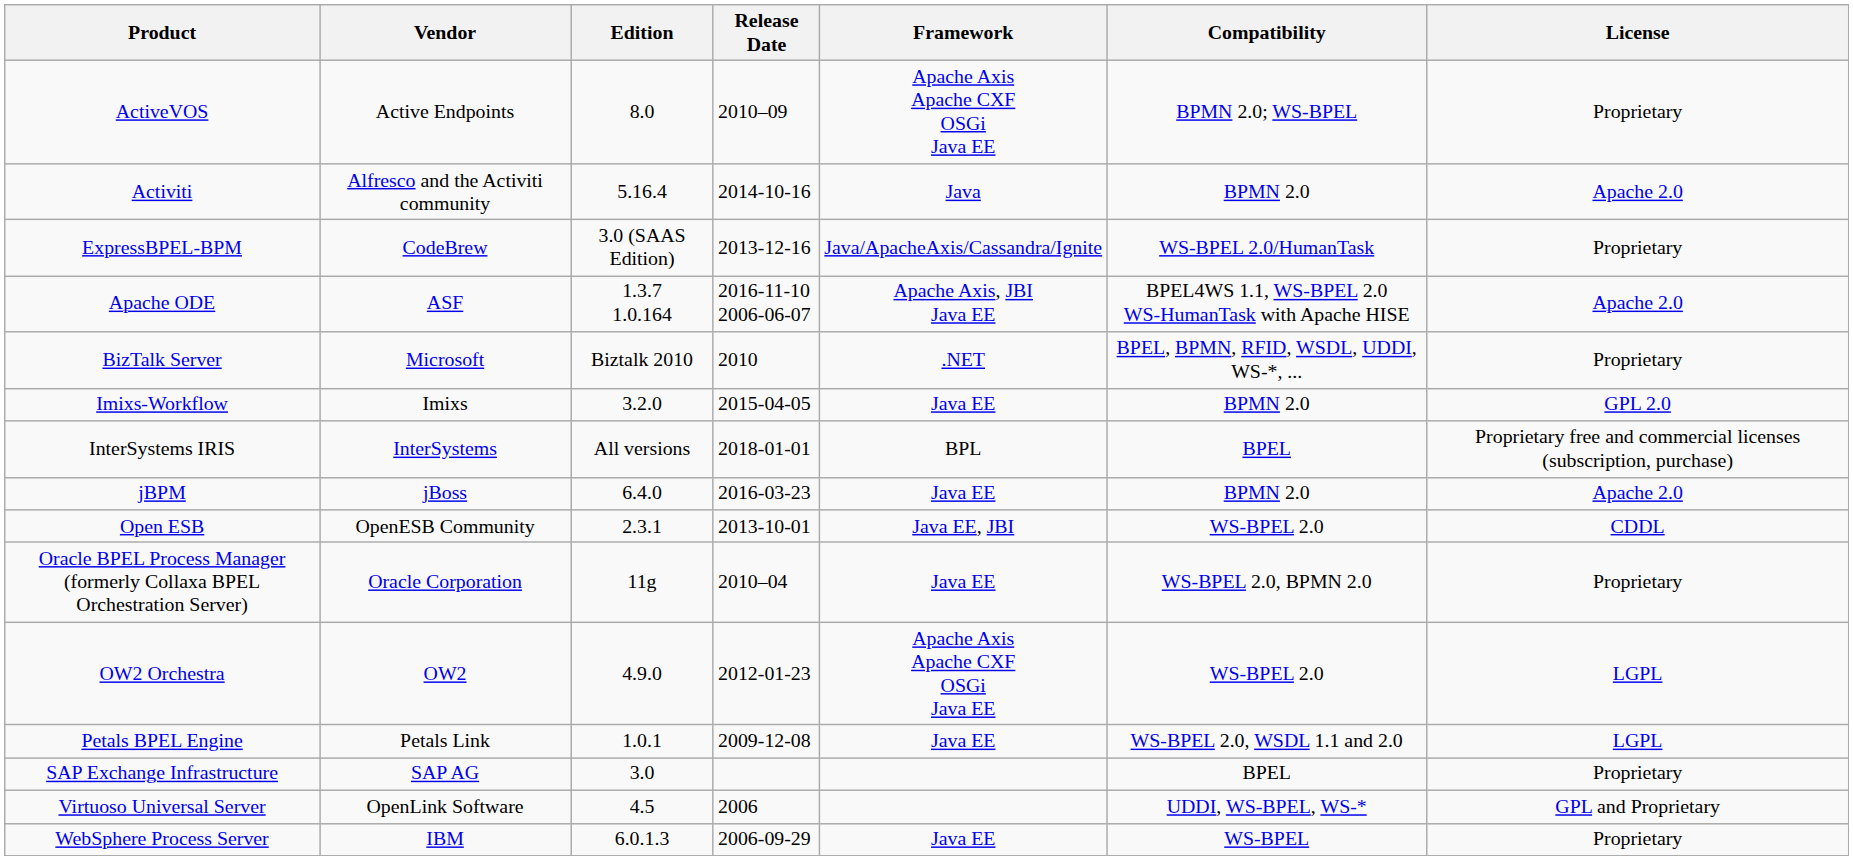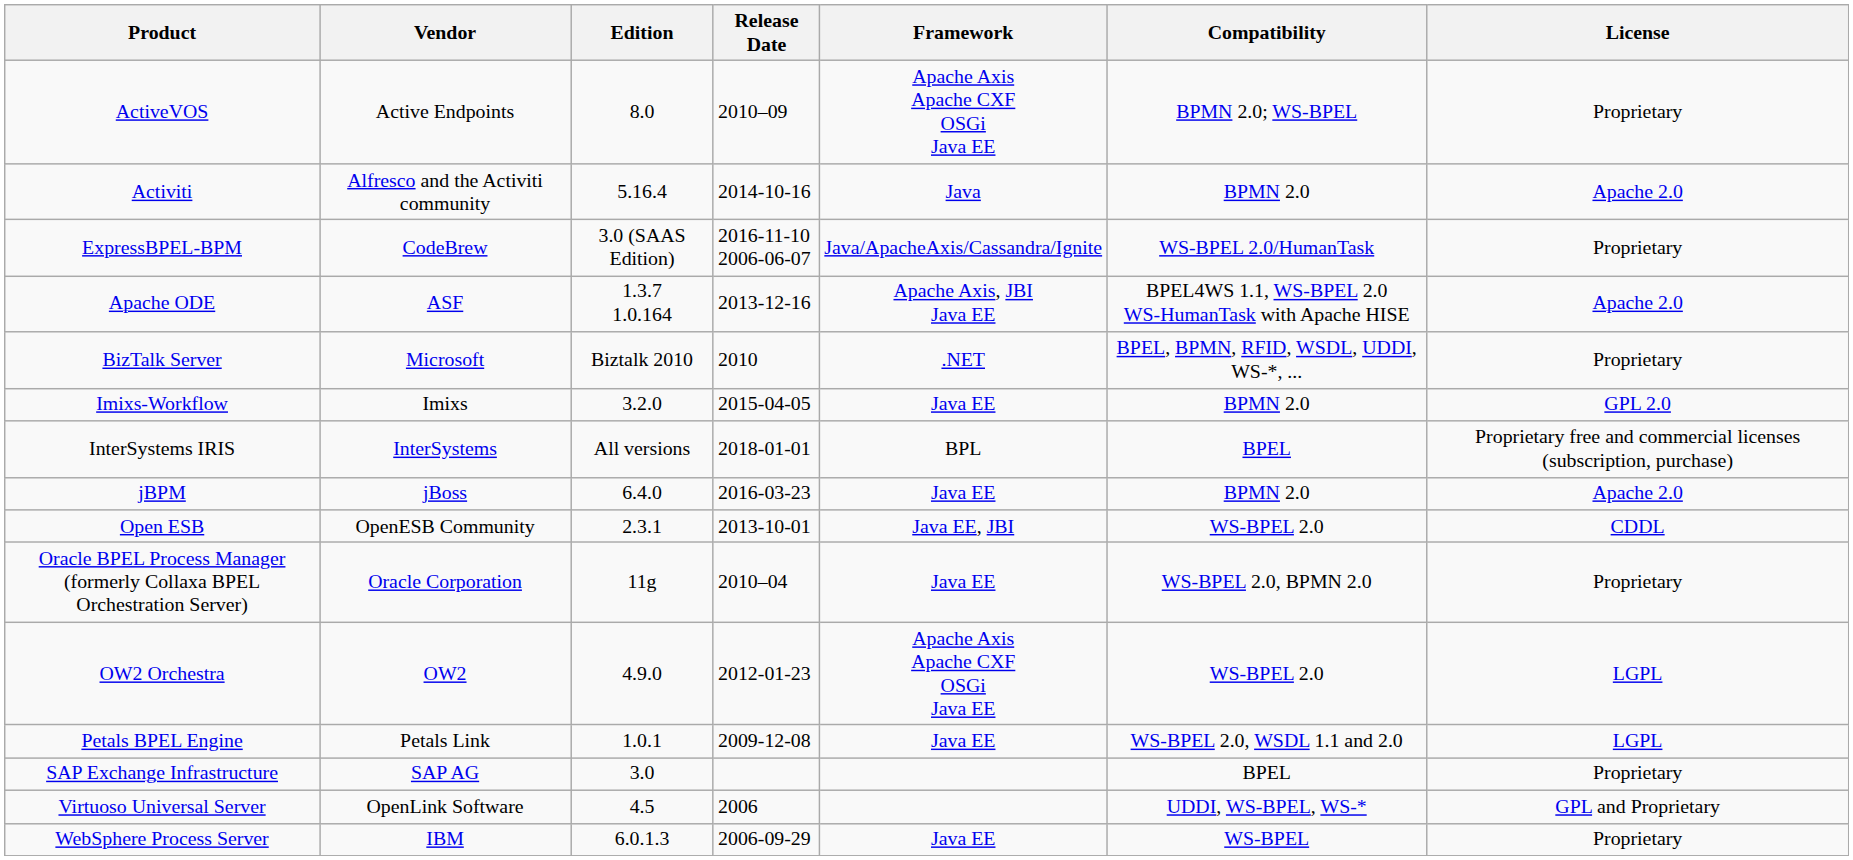 <table class="wikitable sortable" style="font-size: 85%; text-align: center; width: 100%;">
 <tr>
 <th>Product</th>
 <th>Vendor</th>
 <th>Edition</th>
 <th>Release Date</th>
 <th>Framework</th>
 <th>Compatibility</th>
 <th>License</th>
 </tr>
 <tr>
 <td><a href='#'>ActiveVOS</a></td>
 <td>Active Endpoints</td>
 <td>8.0</td>
 <td align="left">2010–09</td>
 <td><a href='#'>Apache Axis</a><br><a href='#'>Apache CXF</a><br><a href='#'>OSGi</a><br><a href='#'>Java EE</a></td>
 <td><a href='#'>BPMN</a> 2.0; <a href='#'>WS-BPEL</a></td>
 <td>Proprietary</td>
 </tr>
 <tr>
 <td><a href='#'>Activiti</a></td>
 <td><a href='#'>Alfresco</a> and the Activiti community</td>
 <td>5.16.4</td>
 <td align="left">2014-10-16</td>
 <td><a href='#'>Java</a></td>
 <td><a href='#'>BPMN</a> 2.0</td>
 <td><a href='#'>Apache 2.0</a></td>
 </tr>
 <tr>
 <td><a href='#'>ExpressBPEL-BPM</a></td>
 <td><a href='#'>CodeBrew</a></td>
 <td>3.0 (SAAS Edition)</td>
-<td align="left">2013-12-16</td>
+<td align="left">2016-11-10<br>2006-06-07</td>
 <td><a href='#'>Java/ApacheAxis/Cassandra/Ignite</a></td>
 <td><a href='#'>WS-BPEL 2.0/HumanTask</a></td>
 <td>Proprietary</td>
 </tr>
 <tr>
 <td><a href='#'>Apache ODE</a><br></td>
 <td><a href='#'>ASF</a><br></td>
 <td>1.3.7<br>1.0.164</td>
-<td align="left">2016-11-10<br>2006-06-07</td>
+<td align="left">2013-12-16</td>
 <td><a href='#'>Apache Axis</a>, <a href='#'>JBI</a><br><a href='#'>Java EE</a></td>
 <td>BPEL4WS 1.1, <a href='#'>WS-BPEL</a> 2.0<br> <a href='#'>WS-HumanTask</a> with Apache HISE</td>
 <td><a href='#'>Apache 2.0</a></td>
 </tr>
 <tr>
 <td><a href='#'>BizTalk Server</a></td>
 <td><a href='#'>Microsoft</a></td>
 <td>Biztalk 2010</td>
 <td align="left">2010</td>
 <td><a href='#'>.NET</a></td>
 <td><a href='#'>BPEL</a>, <a href='#'>BPMN</a>, <a href='#'>RFID</a>, <a href='#'>WSDL</a>, <a href='#'>UDDI</a>, WS-*, ...</td>
 <td>Proprietary</td>
 </tr>
 <tr>
 <td><a href='#'>Imixs-Workflow</a></td>
 <td>Imixs</td>
 <td>3.2.0</td>
 <td align="left">2015-04-05</td>
 <td><a href='#'>Java EE</a></td>
 <td><a href='#'>BPMN</a> 2.0</td>
 <td><a href='#'>GPL 2.0</a></td>
 </tr>
 <tr>
 <td>InterSystems IRIS</td>
 <td><a href='#'>InterSystems</a></td>
 <td>All versions</td>
 <td align="left">2018-01-01</td>
 <td>BPL</td>
 <td><a href='#'>BPEL</a></td>
 <td>Proprietary free  and commercial licenses (subscription, purchase)</td>
 </tr>
 <tr>
 <td><a href='#'>jBPM</a></td>
 <td><a href='#'>jBoss</a></td>
 <td>6.4.0</td>
 <td align="left">2016-03-23</td>
 <td><a href='#'>Java EE</a></td>
 <td><a href='#'>BPMN</a> 2.0</td>
 <td><a href='#'>Apache 2.0</a></td>
 </tr>
 <tr>
 <td><a href='#'>Open ESB</a></td>
 <td>OpenESB Community</td>
 <td>2.3.1</td>
 <td align="left">2013-10-01</td>
 <td><a href='#'>Java EE</a>, <a href='#'>JBI</a></td>
 <td><a href='#'>WS-BPEL</a> 2.0</td>
 <td><a href='#'>CDDL</a></td>
 </tr>
 <tr>
 <td><a href='#'>Oracle BPEL Process Manager</a><br>(formerly Collaxa BPEL Orchestration Server)</td>
 <td><a href='#'>Oracle Corporation</a></td>
 <td>11g</td>
 <td align="left">2010–04</td>
 <td><a href='#'>Java EE</a></td>
 <td><a href='#'>WS-BPEL</a> 2.0, BPMN 2.0</td>
 <td>Proprietary</td>
 </tr>
 <tr>
 <td><a href='#'>OW2 Orchestra</a></td>
 <td><a href='#'>OW2</a></td>
 <td>4.9.0</td>
 <td align="left">2012-01-23</td>
 <td><a href='#'>Apache Axis</a><br><a href='#'>Apache CXF</a><br><a href='#'>OSGi</a><br><a href='#'>Java EE</a></td>
 <td><a href='#'>WS-BPEL</a> 2.0</td>
 <td><a href='#'>LGPL</a></td>
 </tr>
 <tr>
 <td><a href='#'>Petals BPEL Engine</a><br></td>
 <td>Petals Link<br></td>
 <td>1.0.1</td>
 <td align="left">2009-12-08</td>
 <td><a href='#'>Java EE</a></td>
 <td><a href='#'>WS-BPEL</a> 2.0, <a href='#'>WSDL</a> 1.1 and 2.0</td>
 <td><a href='#'>LGPL</a></td>
 </tr>
 <tr>
 <td><a href='#'>SAP Exchange Infrastructure</a></td>
 <td><a href='#'>SAP AG</a></td>
 <td>3.0</td>
 <td></td>
 <td></td>
 <td>BPEL</td>
 <td>Proprietary</td>
 </tr>
 <tr>
 <td><a href='#'>Virtuoso Universal Server</a></td>
 <td>OpenLink Software</td>
 <td>4.5</td>
 <td align="left">2006</td>
 <td></td>
 <td><a href='#'>UDDI</a>, <a href='#'>WS-BPEL</a>, <a href='#'>WS-*</a></td>
 <td><a href='#'>GPL</a> and Proprietary</td>
 </tr>
 <tr>
 <td><a href='#'>WebSphere Process Server</a></td>
 <td><a href='#'>IBM</a></td>
 <td>6.0.1.3</td>
 <td align="left">2006-09-29</td>
 <td><a href='#'>Java EE</a></td>
 <td><a href='#'>WS-BPEL</a></td>
 <td>Proprietary</td>
 </tr>
 <tr>
 </tr>
 </table>
